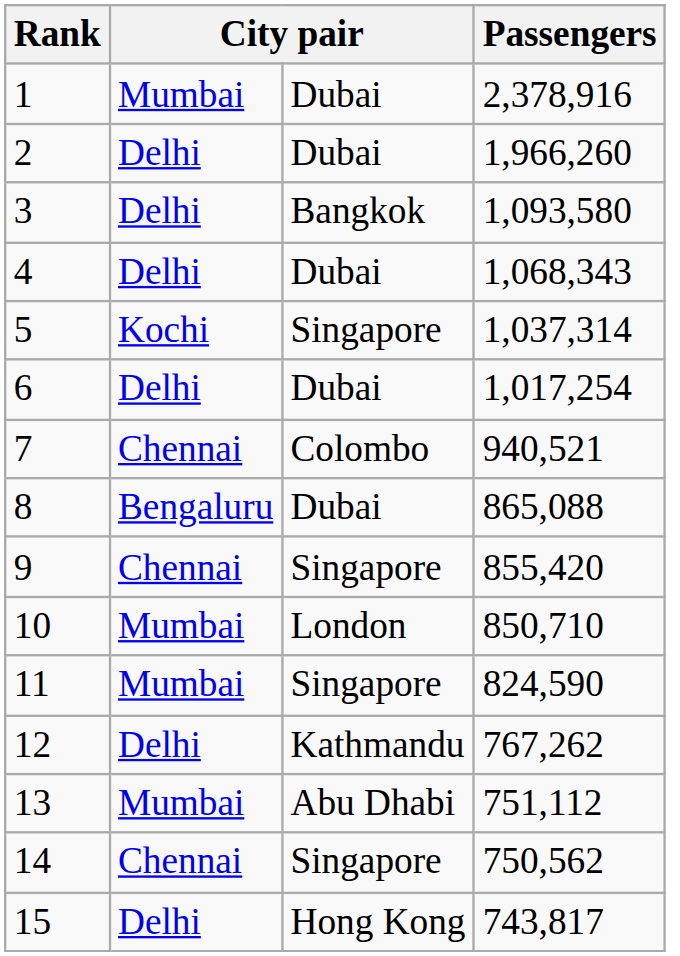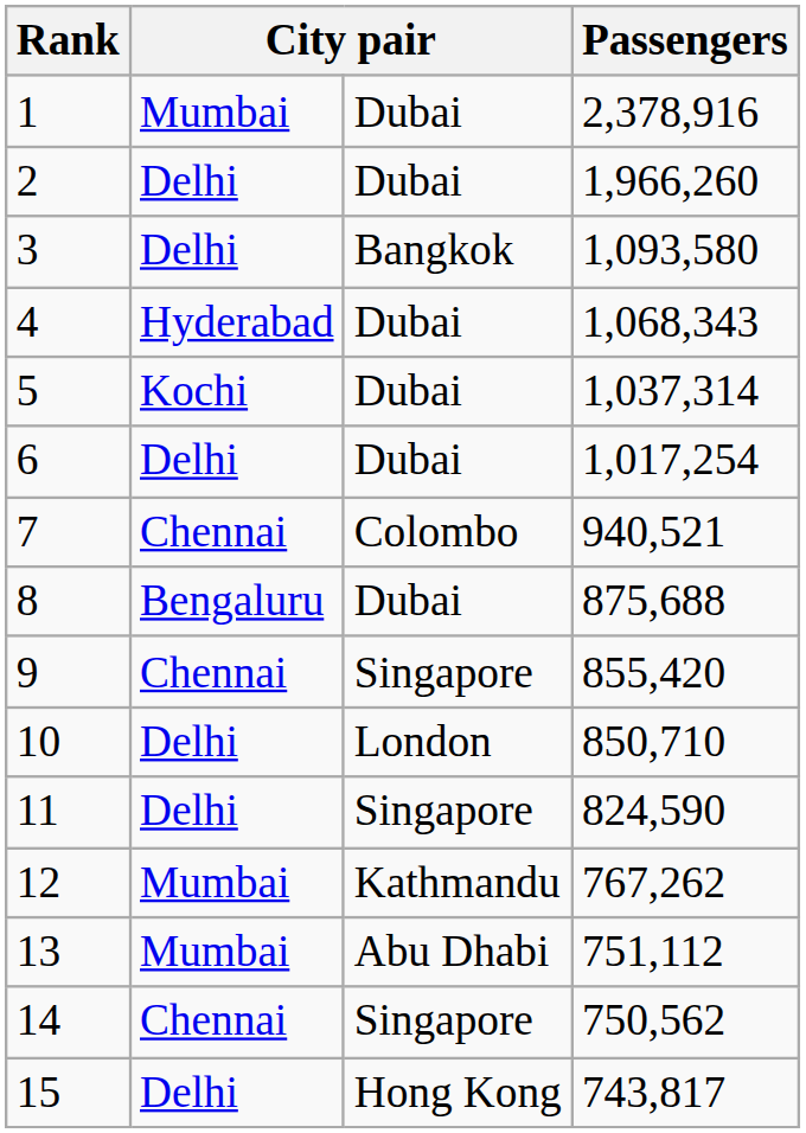 <table class="wikitable sortable">
 <tr>
 <th>Rank</th>
 <th colspan="2">City pair</th>
 <th>Passengers</th>
 </tr>
 <tr>
 <td>1</td>
 <td> <a href='#'>Mumbai</a></td>
 <td> Dubai</td>
 <td>2,378,916</td>
 </tr>
 <tr>
 <td>2</td>
 <td> <a href='#'>Delhi</a></td>
 <td> Dubai</td>
 <td>1,966,260</td>
 </tr>
 <tr>
 <td>3</td>
 <td> <a href='#'>Delhi</a></td>
 <td> Bangkok</td>
 <td>1,093,580</td>
 </tr>
 <tr>
 <td>4</td>
-<td> <a href='#'>Delhi</a></td>
+<td> <a href='#'>Hyderabad</a></td>
 <td> Dubai</td>
 <td>1,068,343</td>
 </tr>
 <tr>
 <td>5</td>
 <td> <a href='#'>Kochi</a></td>
-<td> Singapore</td>
+<td> Dubai</td>
 <td>1,037,314</td>
 </tr>
 <tr>
 <td>6</td>
 <td> <a href='#'>Delhi</a></td>
 <td> Dubai</td>
 <td>1,017,254</td>
 </tr>
 <tr>
 <td>7</td>
 <td> <a href='#'>Chennai</a></td>
 <td> Colombo</td>
 <td>940,521</td>
 </tr>
 <tr>
 <td>8</td>
 <td> <a href='#'>Bengaluru</a></td>
 <td> Dubai</td>
-<td>865,088</td>
+<td>875,688</td>
 </tr>
 <tr>
 <td>9</td>
 <td> <a href='#'>Chennai</a></td>
 <td> Singapore</td>
 <td>855,420</td>
 </tr>
 <tr>
 <td>10</td>
-<td> <a href='#'>Mumbai</a></td>
+<td> <a href='#'>Delhi</a></td>
 <td> London</td>
 <td>850,710</td>
 </tr>
 <tr>
 <td>11</td>
-<td> <a href='#'>Mumbai</a></td>
+<td> <a href='#'>Delhi</a></td>
 <td> Singapore</td>
 <td>824,590</td>
 </tr>
 <tr>
 <td>12</td>
-<td> <a href='#'>Delhi</a></td>
+<td> <a href='#'>Mumbai</a></td>
 <td> Kathmandu</td>
 <td>767,262</td>
 </tr>
 <tr>
 <td>13</td>
 <td> <a href='#'>Mumbai</a></td>
 <td> Abu Dhabi</td>
 <td>751,112</td>
 </tr>
 <tr>
 <td>14</td>
 <td> <a href='#'>Chennai</a></td>
 <td> Singapore</td>
 <td>750,562</td>
 </tr>
 <tr>
 <td>15</td>
 <td> <a href='#'>Delhi</a></td>
 <td> Hong Kong</td>
 <td>743,817</td>
 </tr>
 </table>
